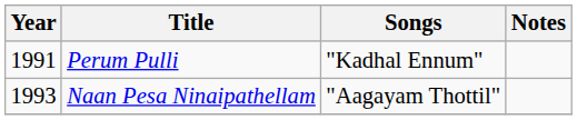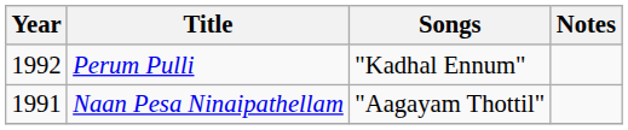 <table class="wikitable">
 <tr style="background:#CCC; text-align:center;">
 <th>Year</th>
 <th>Title</th>
 <th>Songs</th>
 <th>Notes</th>
 </tr>
 <tr>
-<td>1991</td>
+<td>1992</td>
 <td><em><a href='#'>Perum Pulli</a></em></td>
 <td>"Kadhal Ennum"</td>
 <td></td>
 </tr>
 <tr>
-<td>1993</td>
+<td>1991</td>
 <td><em><a href='#'>Naan Pesa Ninaipathellam</a></em></td>
 <td>"Aagayam Thottil"</td>
 <td></td>
 </tr>
 <tr>
 </tr>
 </table>
